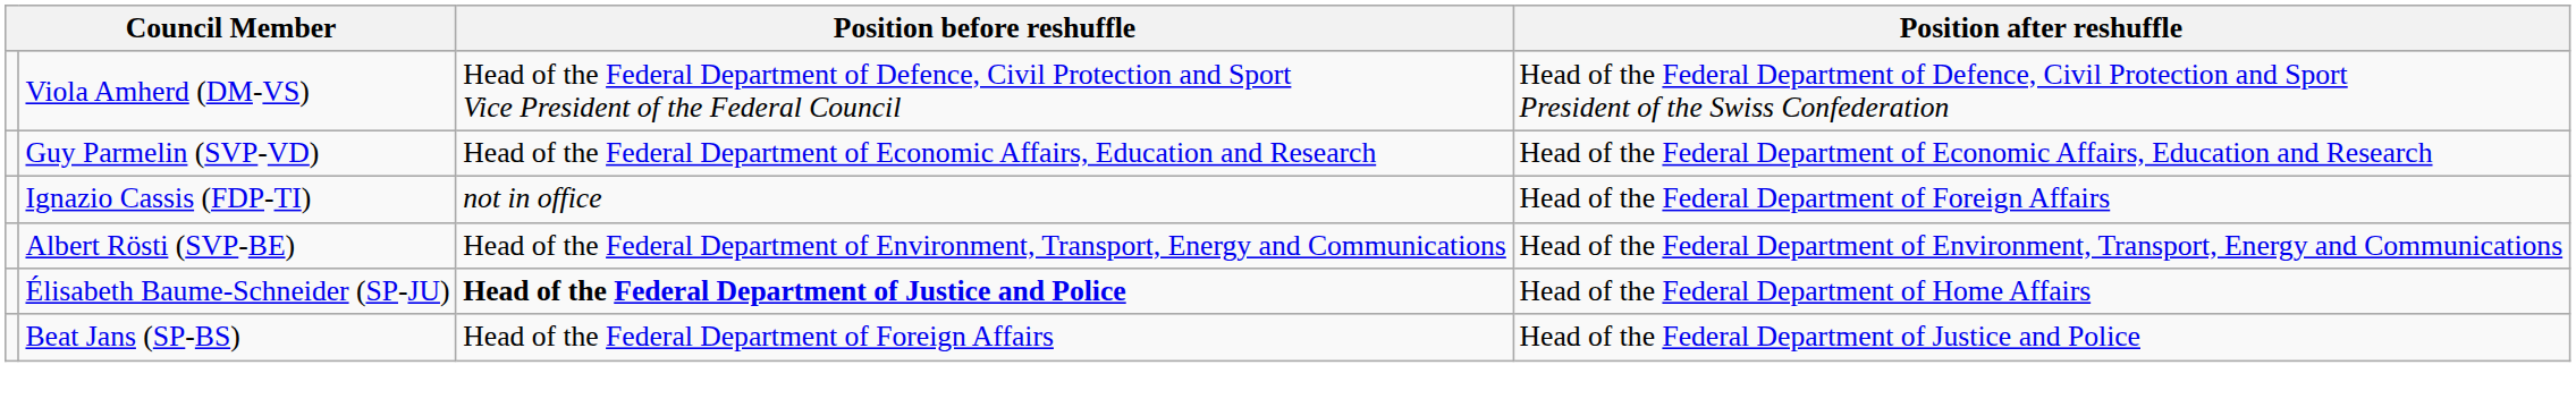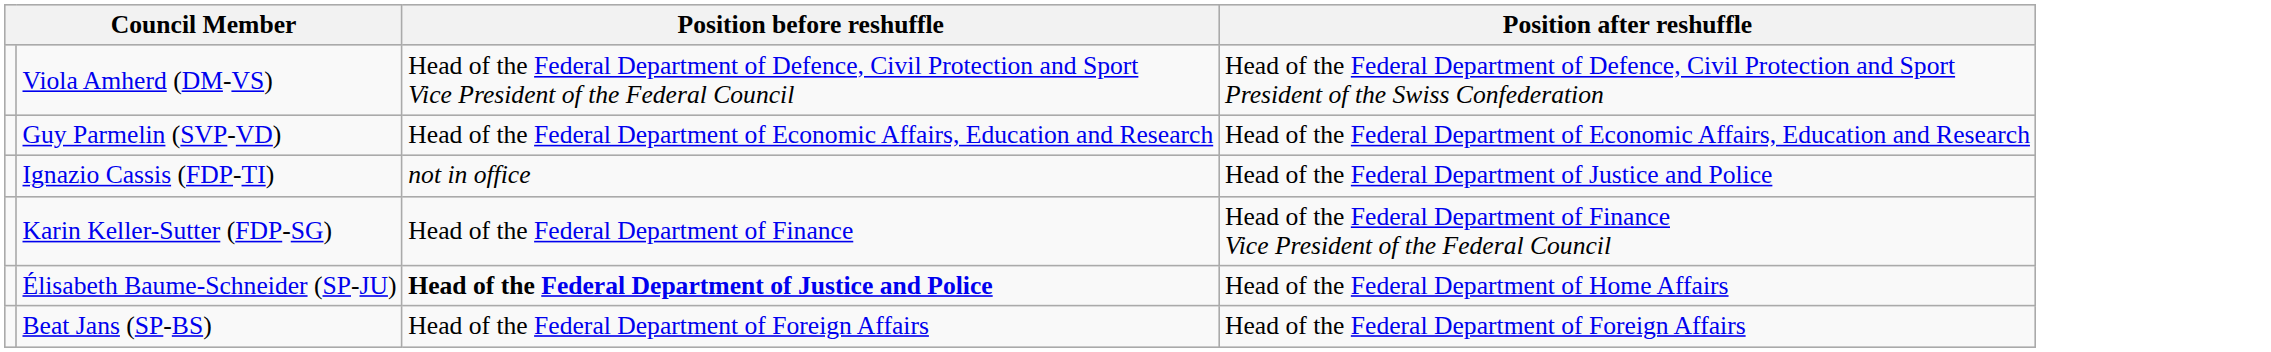 <table class="wikitable">
 <tr>
 <th colspan="2">Council Member</th>
 <th>Position before reshuffle</th>
 <th>Position after reshuffle</th>
 </tr>
 <tr>
 <td></td>
 <td><a href='#'>Viola Amherd</a> (<a href='#'>DM</a>-<a href='#'>VS</a>)</td>
 <td>Head of the <a href='#'>Federal Department of Defence, Civil Protection and Sport</a><br><em>Vice President of the Federal Council</em></td>
 <td>Head of the <a href='#'>Federal Department of Defence, Civil Protection and Sport</a><br><em>President of the Swiss Confederation</em></td>
 </tr>
 <tr>
 <td></td>
 <td><a href='#'>Guy Parmelin</a> (<a href='#'>SVP</a>-<a href='#'>VD</a>)</td>
 <td>Head of the <a href='#'>Federal Department of Economic Affairs, Education and Research</a></td>
 <td>Head of the <a href='#'>Federal Department of Economic Affairs, Education and Research</a></td>
 </tr>
 <tr>
 <td></td>
 <td><a href='#'>Ignazio Cassis</a> (<a href='#'>FDP</a>-<a href='#'>TI</a>)</td>
 <td><em>not in office</em></td>
-<td>Head of the <a href='#'>Federal Department of Foreign Affairs</a></td>
+<td>Head of the <a href='#'>Federal Department of Justice and Police</a></td>
 </tr>
 <tr>
 <td></td>
-<td><a href='#'>Albert Rösti</a> (<a href='#'>SVP</a>-<a href='#'>BE</a>)</td>
-<td>Head of the <a href='#'>Federal Department of Environment, Transport, Energy and Communications</a></td>
-<td>Head of the <a href='#'>Federal Department of Environment, Transport, Energy and Communications</a></td>
+<td><a href='#'>Karin Keller-Sutter</a> (<a href='#'>FDP</a>-<a href='#'>SG</a>)</td>
+<td>Head of the <a href='#'>Federal Department of Finance</a></td>
+<td>Head of the <a href='#'>Federal Department of Finance</a><br><em>Vice President of the Federal Council</em></td>
 </tr>
 <tr>
 <td></td>
 <td><a href='#'>Élisabeth Baume-Schneider</a> (<a href='#'>SP</a>-<a href='#'>JU</a>)</td>
 <td><strong>Head of the <a href='#'>Federal Department of Justice and Police</a></strong></td>
 <td>Head of the <a href='#'>Federal Department of Home Affairs</a></td>
 </tr>
 <tr>
 <td></td>
 <td><a href='#'>Beat Jans</a> (<a href='#'>SP</a>-<a href='#'>BS</a>)</td>
 <td>Head of the <a href='#'>Federal Department of Foreign Affairs</a></td>
-<td>Head of the <a href='#'>Federal Department of Justice and Police</a></td>
+<td>Head of the <a href='#'>Federal Department of Foreign Affairs</a></td>
 </tr>
 </table>
